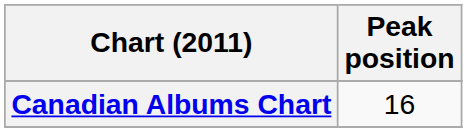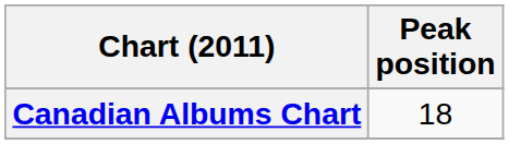 <table class="wikitable sortable plainrowheaders">
 <tr>
 <th scope="col">Chart (2011)</th>
 <th scope="col">Peak<br>position</th>
 </tr>
 <tr>
 </tr>
 <tr>
 </tr>
 <tr>
 </tr>
 <tr>
 <th scope="row"><a href='#'>Canadian Albums Chart</a></th>
-<td align="center">16</td>
+<td align="center">18</td>
 </tr>
 <tr>
 </tr>
 <tr>
 </tr>
 <tr>
 </tr>
 <tr>
 </tr>
 <tr>
 </tr>
 <tr>
 </tr>
 <tr>
 </tr>
 <tr>
 </tr>
 <tr>
 </tr>
 <tr>
 </tr>
 <tr>
 </tr>
 <tr>
 </tr>
 <tr>
 </tr>
 <tr>
 </tr>
 </table>
